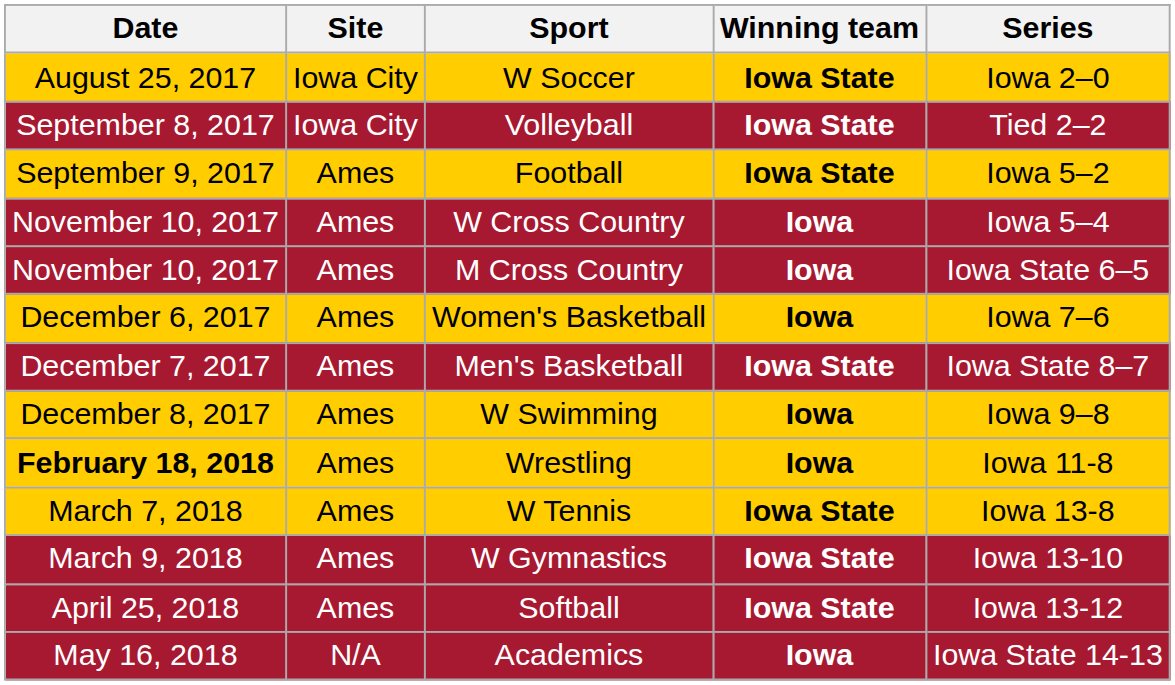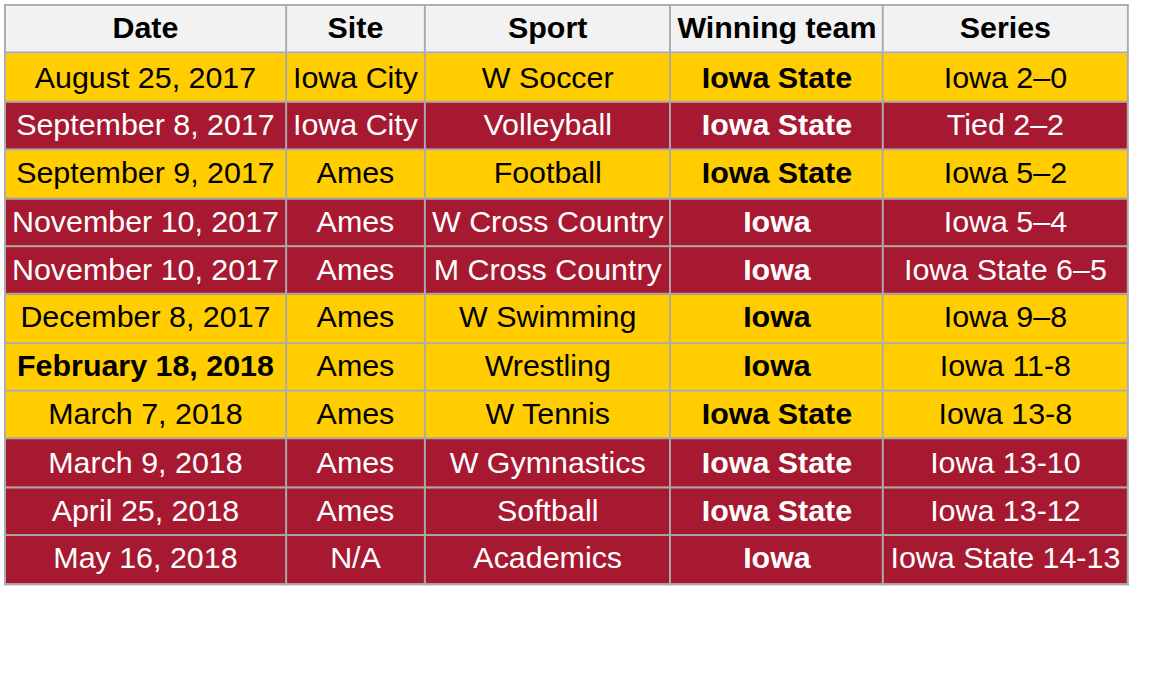 <table class="wikitable">
 <tr>
 <th>Date</th>
 <th>Site</th>
 <th>Sport</th>
 <th>Winning team</th>
 <th>Series</th>
 </tr>
 <tr align=center style="background: #FFCD00;color:black;">
 <td>August 25, 2017</td>
 <td>Iowa City</td>
 <td>W Soccer</td>
 <td><strong>Iowa State</strong></td>
 <td>Iowa 2–0</td>
 </tr>
 <tr align=center style="background:#A71930;color:white;">
 <td>September 8, 2017</td>
 <td>Iowa City</td>
 <td>Volleyball</td>
 <td><strong>Iowa State</strong></td>
 <td>Tied 2–2</td>
 </tr>
 <tr align=center style="background: #FFCD00;color:black;">
 <td>September 9, 2017</td>
 <td>Ames</td>
 <td>Football</td>
 <td><strong>Iowa State</strong></td>
 <td>Iowa 5–2</td>
 </tr>
 <tr align=center style="background: #A71930;color:white;">
 <td>November 10, 2017</td>
 <td>Ames</td>
 <td>W Cross Country</td>
 <td><strong>Iowa</strong></td>
 <td>Iowa 5–4</td>
 </tr>
 <tr align=center style="background: #A71930;color:white;">
 <td>November 10, 2017</td>
 <td>Ames</td>
 <td>M Cross Country</td>
 <td><strong>Iowa</strong></td>
 <td>Iowa State 6–5</td>
 </tr>
 <tr align=center style="background: #FFCD00;color:black;">
-<td>December 6, 2017</td>
-<td>Ames</td>
-<td>Women's Basketball</td>
-<td><strong>Iowa</strong></td>
-<td>Iowa 7–6</td>
-</tr>
-<tr align=center style="background: #A71930;color:white;">
-<td>December 7, 2017</td>
-<td>Ames</td>
-<td>Men's Basketball</td>
-<td><strong>Iowa State</strong></td>
-<td>Iowa State 8–7</td>
-</tr>
-<tr align=center style="background: #FFCD00;color:black;">
 <td>December 8, 2017</td>
 <td>Ames</td>
 <td>W Swimming</td>
 <td><strong>Iowa</strong></td>
 <td>Iowa 9–8</td>
 </tr>
 <tr align=center style="background: #FFCD00;color:black;">
 <td><strong>February 18, 2018</strong></td>
 <td>Ames</td>
 <td>Wrestling</td>
 <td><strong>Iowa</strong></td>
 <td>Iowa 11-8</td>
 </tr>
 <tr align=center style="background: #FFCD00;color:black;">
 <td>March 7, 2018</td>
 <td>Ames</td>
 <td>W Tennis</td>
 <td><strong>Iowa State</strong></td>
 <td>Iowa 13-8</td>
 </tr>
 <tr align=center style="background: #A71930;color:white;">
 <td>March 9, 2018</td>
 <td>Ames</td>
 <td>W Gymnastics</td>
 <td><strong>Iowa State</strong></td>
 <td>Iowa 13-10</td>
 </tr>
 <tr align=center style="background: #A71930;color:white;">
 <td>April 25, 2018</td>
 <td>Ames</td>
 <td>Softball</td>
 <td><strong>Iowa State</strong></td>
 <td>Iowa 13-12</td>
 </tr>
 <tr align=center style="background: #A71930;color:white;">
 <td>May 16, 2018</td>
 <td>N/A</td>
 <td>Academics</td>
 <td><strong>Iowa</strong></td>
 <td>Iowa State 14-13</td>
 </tr>
 </table>
